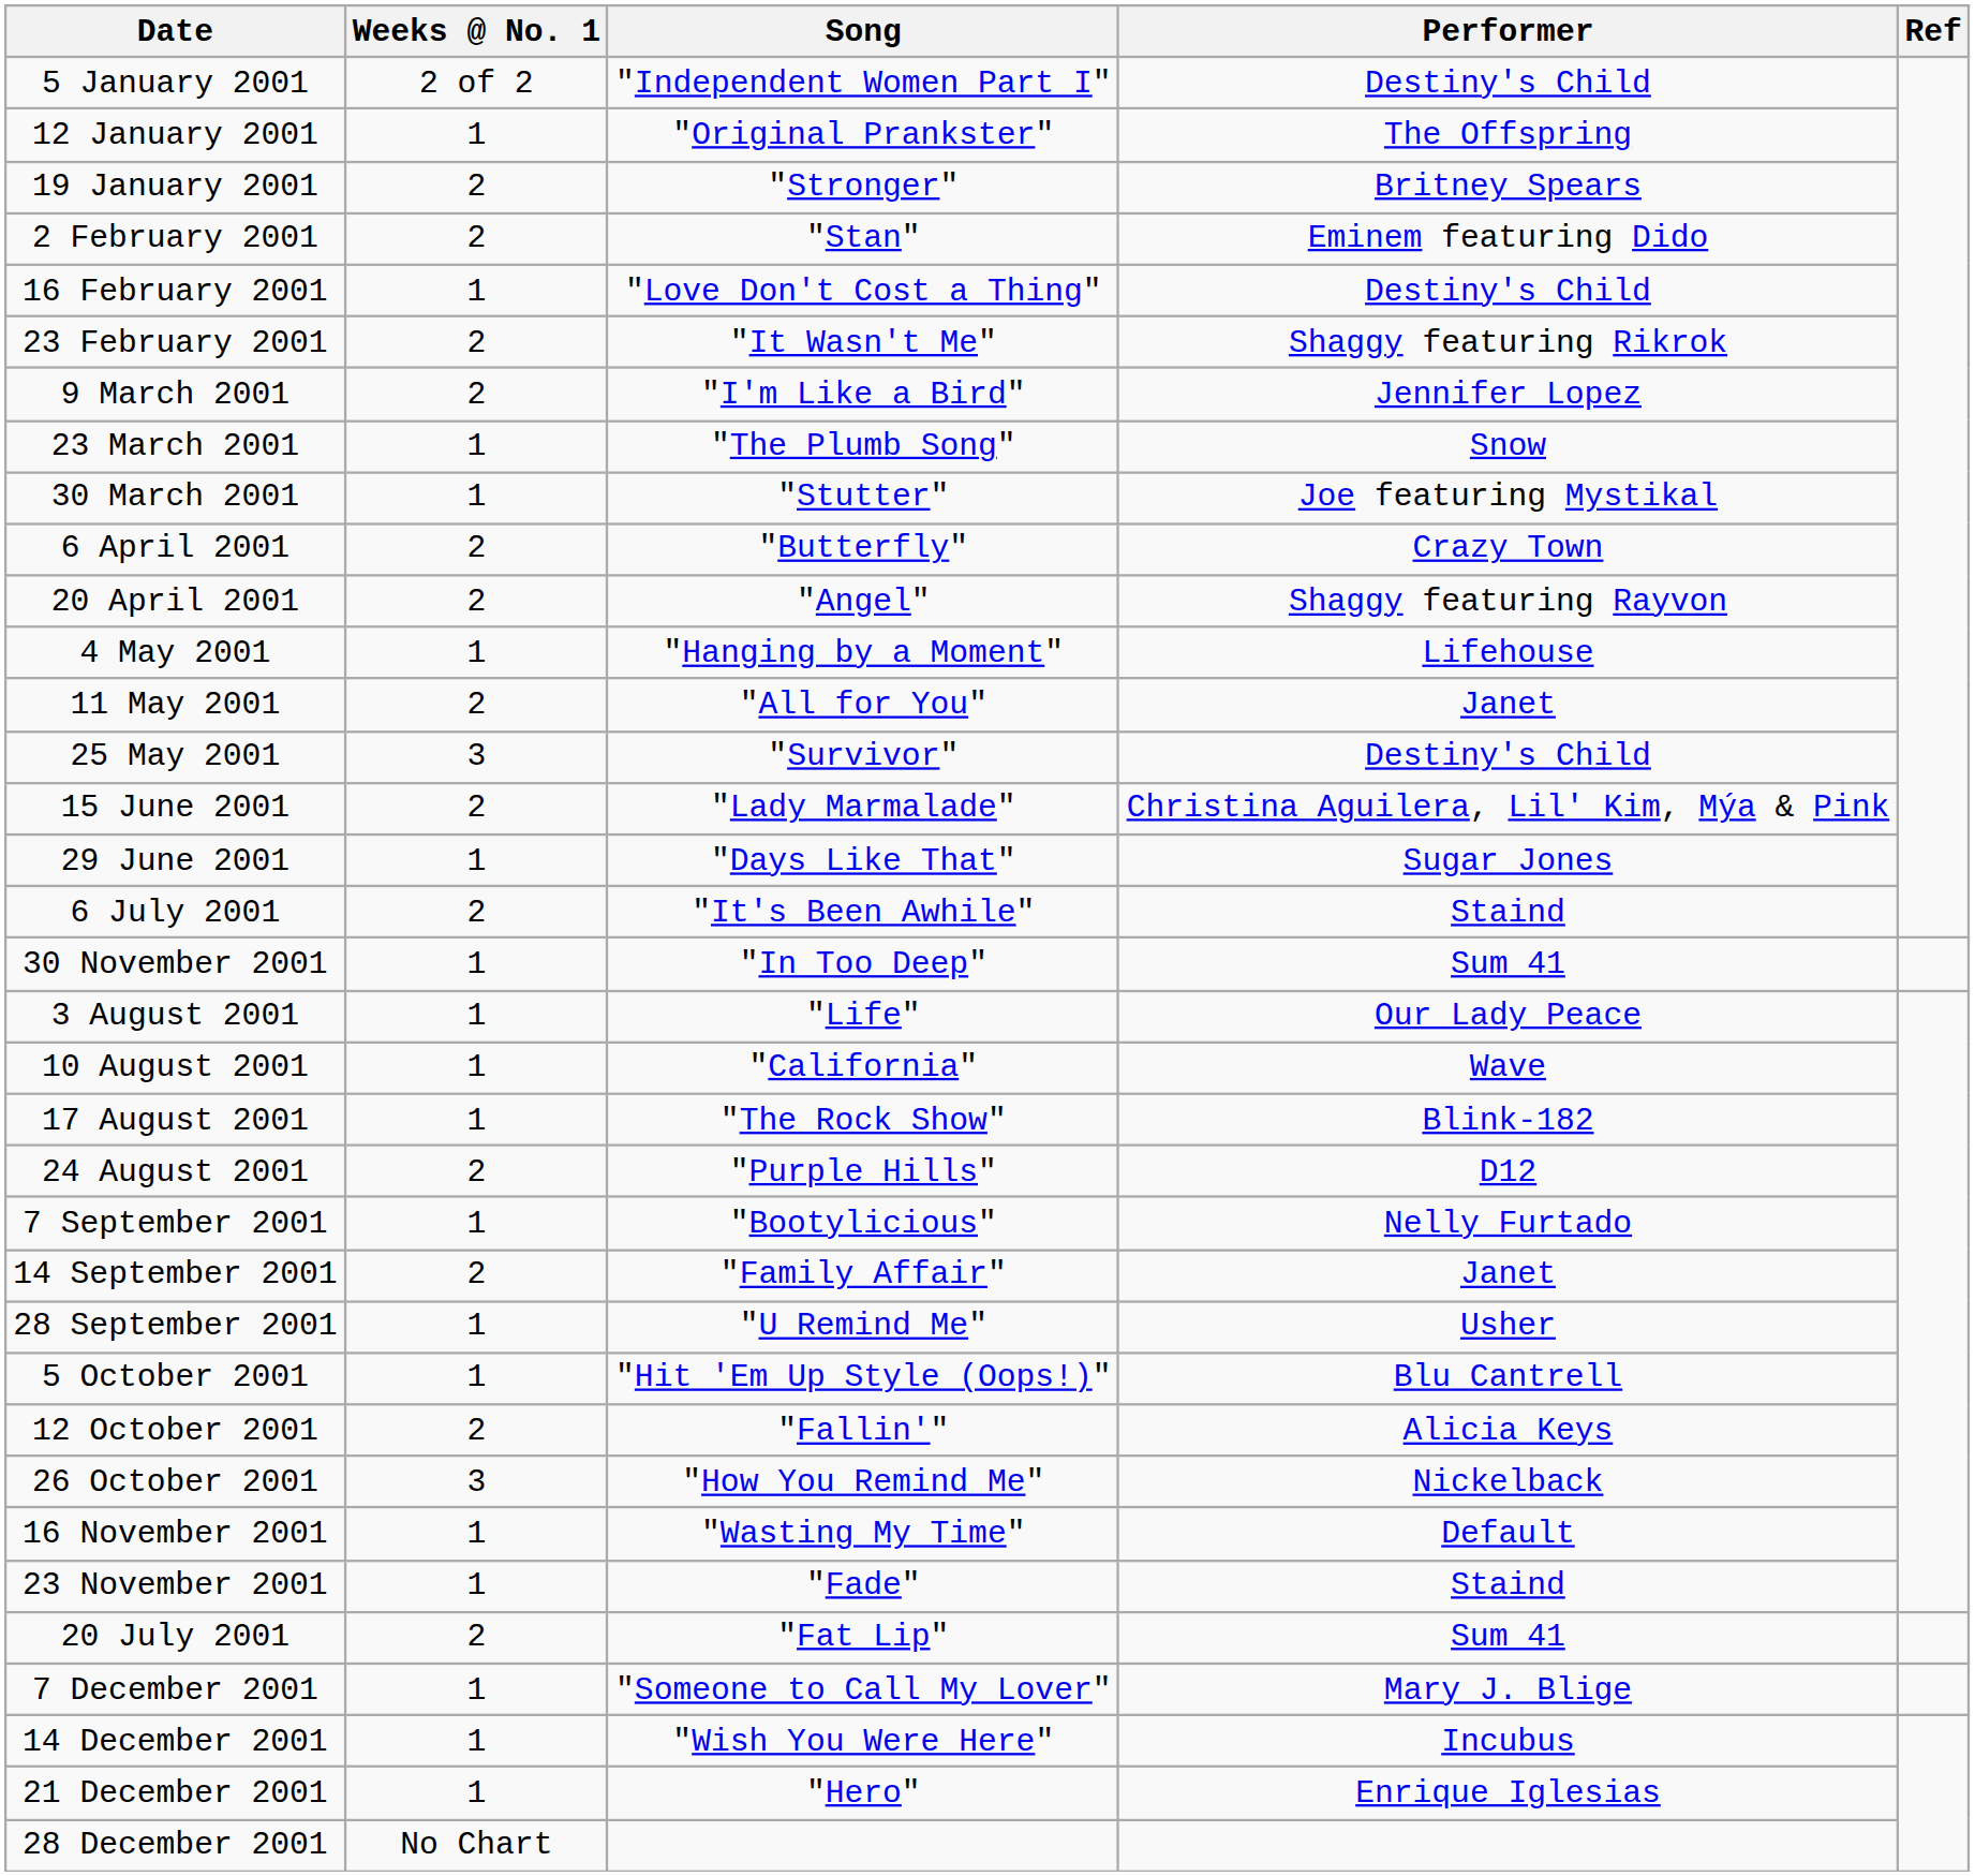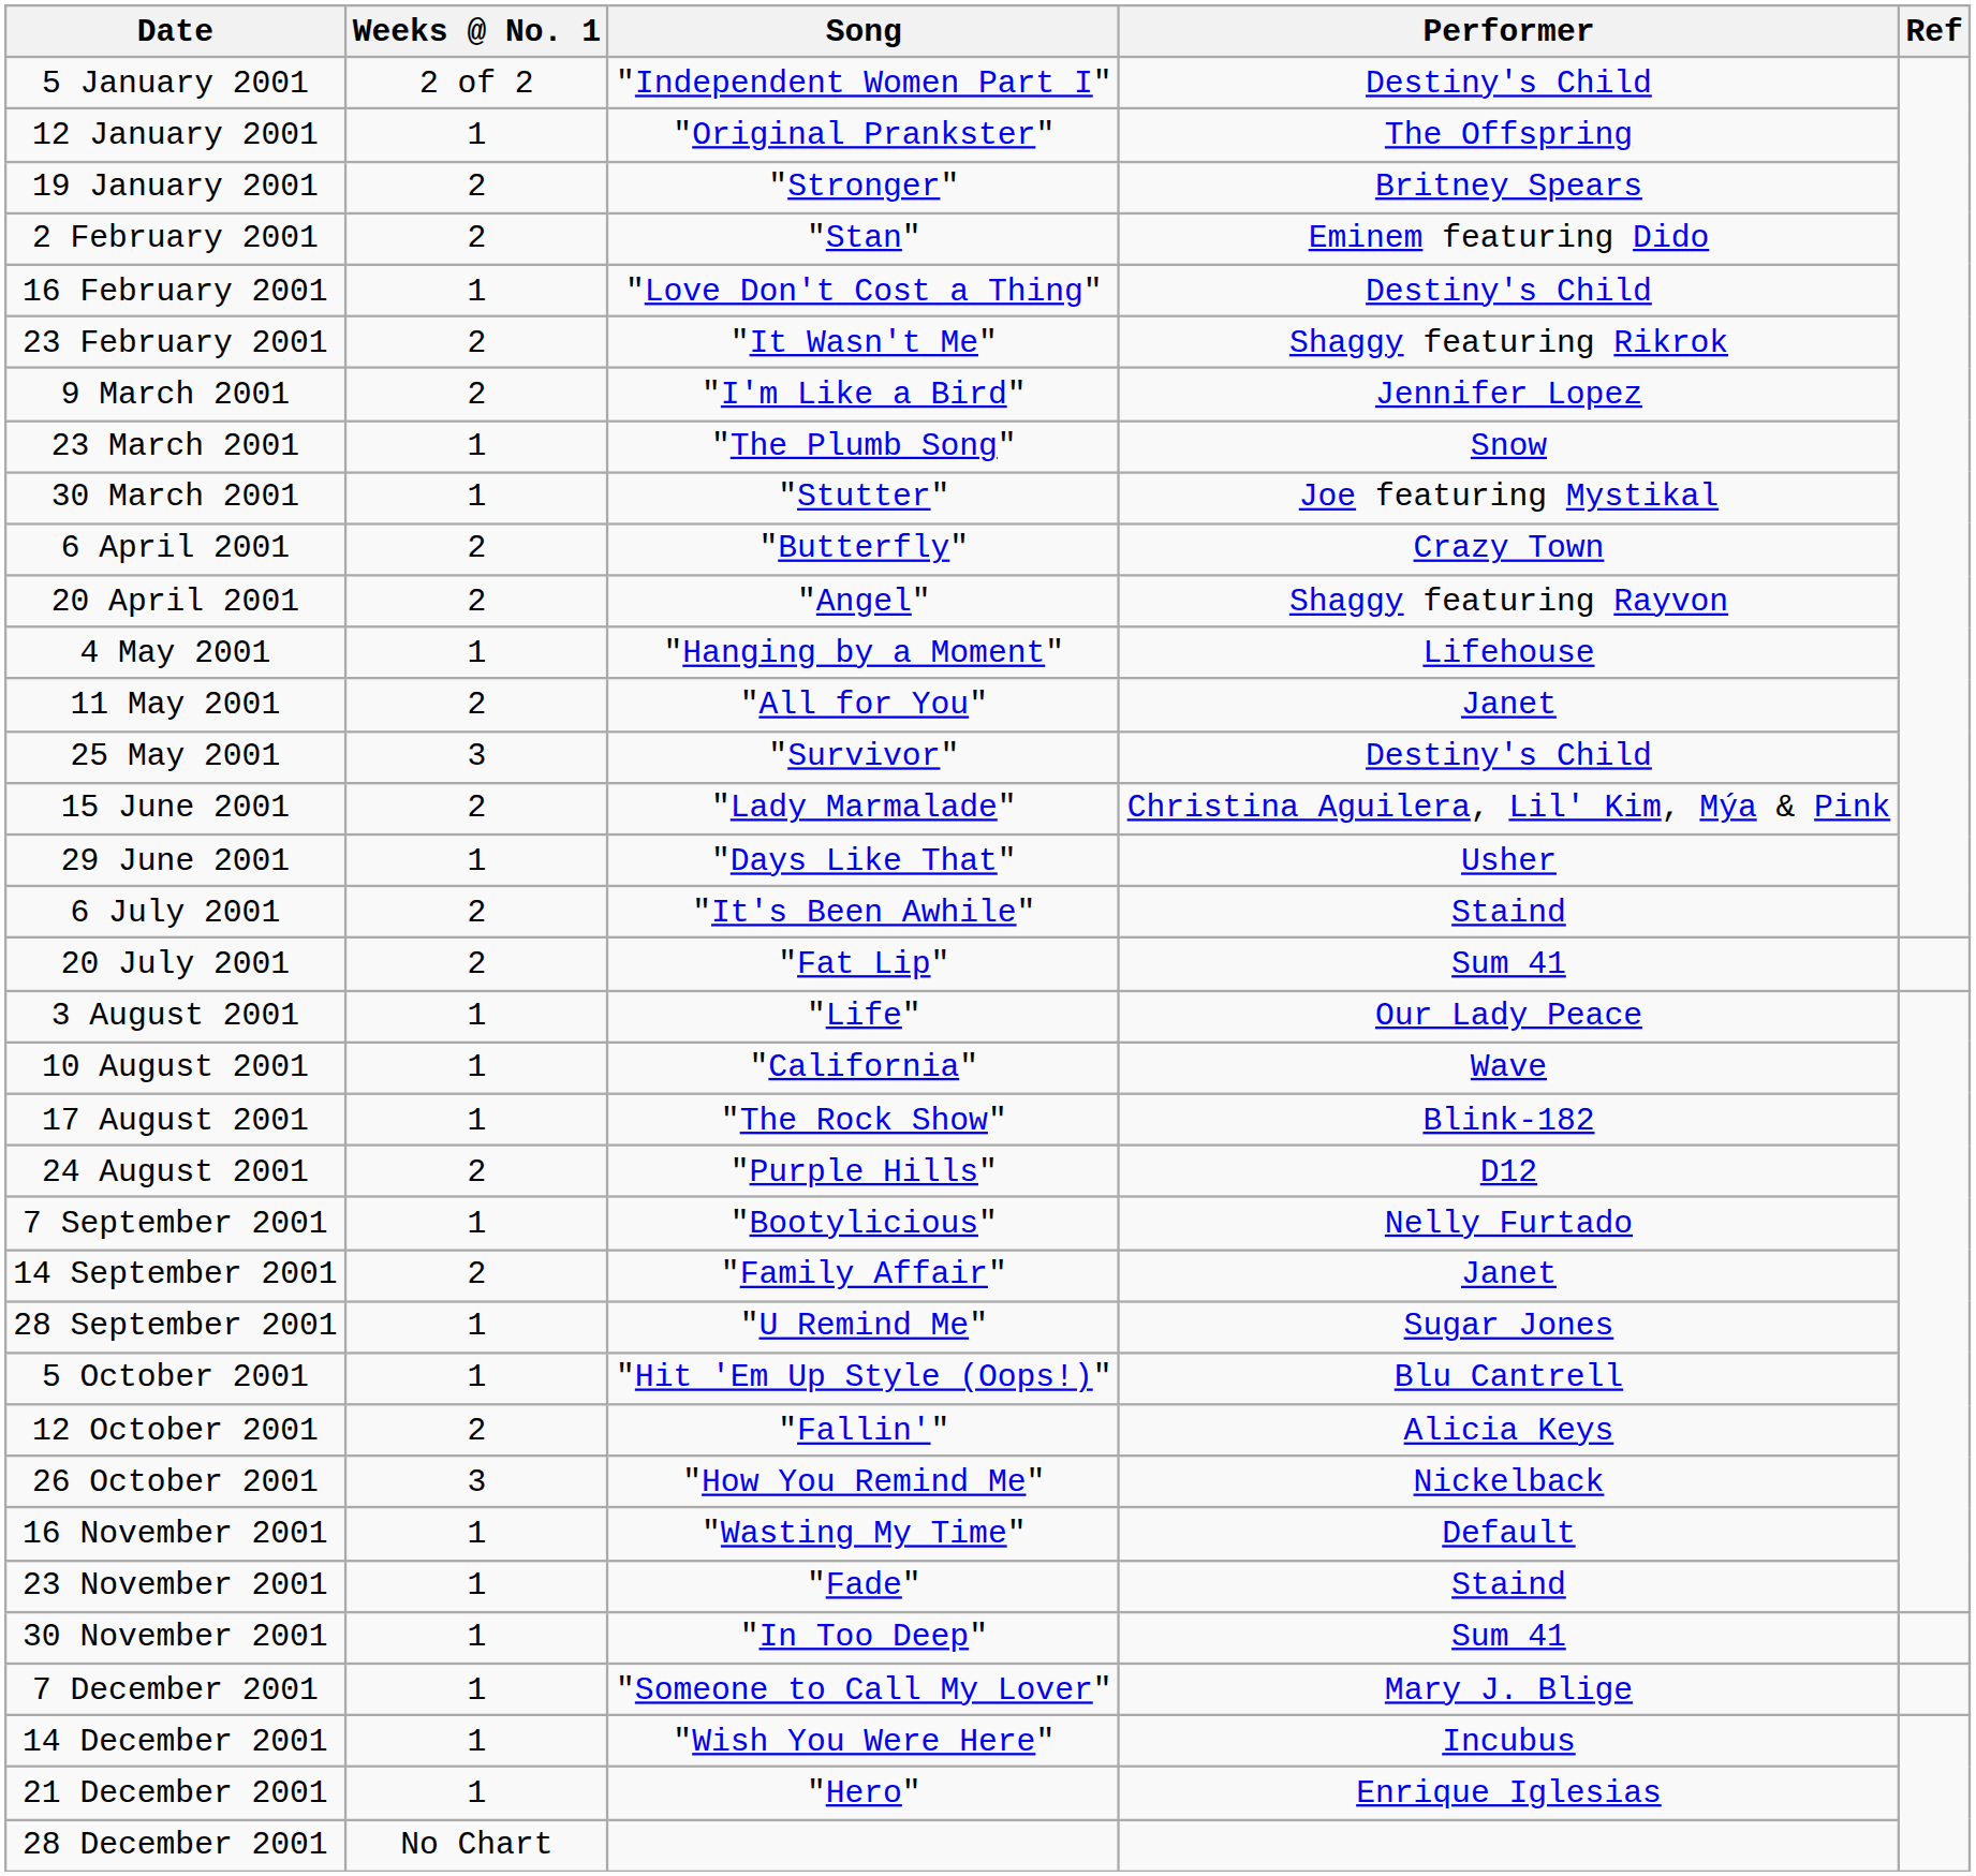 <table class="wikitable" style="text-align: center;">
 <tr>
 <th>Date</th>
 <th>Weeks @ No. 1</th>
 <th>Song</th>
 <th>Performer</th>
 <th>Ref</th>
 </tr>
 <tr>
 <td>5 January 2001</td>
 <td>2 of 2</td>
 <td>"<a href='#'>Independent Women Part I</a>"</td>
 <td><a href='#'>Destiny's Child</a></td>
 </tr>
 <tr>
 <td>12 January 2001</td>
 <td>1</td>
 <td>"<a href='#'>Original Prankster</a>"</td>
 <td><a href='#'>The Offspring</a></td>
 </tr>
 <tr>
 <td>19 January 2001</td>
 <td>2</td>
 <td>"<a href='#'>Stronger</a>"</td>
 <td><a href='#'>Britney Spears</a></td>
 </tr>
 <tr>
 <td>2 February 2001</td>
 <td>2</td>
 <td>"<a href='#'>Stan</a>"</td>
 <td><a href='#'>Eminem</a> featuring <a href='#'>Dido</a></td>
 </tr>
 <tr>
 <td>16 February 2001</td>
 <td>1</td>
 <td>"<a href='#'>Love Don't Cost a Thing</a>"</td>
 <td><a href='#'>Destiny's Child</a></td>
 </tr>
 <tr>
 <td>23 February 2001</td>
 <td>2</td>
 <td>"<a href='#'>It Wasn't Me</a>"</td>
 <td><a href='#'>Shaggy</a> featuring <a href='#'>Rikrok</a></td>
 </tr>
 <tr>
 <td>9 March 2001</td>
 <td>2</td>
 <td>"<a href='#'>I'm Like a Bird</a>"</td>
 <td><a href='#'>Jennifer Lopez</a></td>
 </tr>
 <tr>
 <td>23 March 2001</td>
 <td>1</td>
 <td>"<a href='#'>The Plumb Song</a>"</td>
 <td><a href='#'>Snow</a></td>
 </tr>
 <tr>
 <td>30 March 2001</td>
 <td>1</td>
 <td>"<a href='#'>Stutter</a>"</td>
 <td><a href='#'>Joe</a> featuring <a href='#'>Mystikal</a></td>
 </tr>
 <tr>
 <td>6 April 2001</td>
 <td>2</td>
 <td>"<a href='#'>Butterfly</a>"</td>
 <td><a href='#'>Crazy Town</a></td>
 </tr>
 <tr>
 <td>20 April 2001</td>
 <td>2</td>
 <td>"<a href='#'>Angel</a>"</td>
 <td><a href='#'>Shaggy</a> featuring <a href='#'>Rayvon</a></td>
 </tr>
 <tr>
 <td>4 May 2001</td>
 <td>1</td>
 <td>"<a href='#'>Hanging by a Moment</a>"</td>
 <td><a href='#'>Lifehouse</a></td>
 </tr>
 <tr>
 <td>11 May 2001</td>
 <td>2</td>
 <td>"<a href='#'>All for You</a>"</td>
 <td><a href='#'>Janet</a></td>
 </tr>
 <tr>
 <td>25 May 2001</td>
 <td>3</td>
 <td>"<a href='#'>Survivor</a>"</td>
 <td><a href='#'>Destiny's Child</a></td>
 </tr>
 <tr>
 <td>15 June 2001</td>
 <td>2</td>
 <td>"<a href='#'>Lady Marmalade</a>"</td>
 <td><a href='#'>Christina Aguilera</a>, <a href='#'>Lil' Kim</a>, <a href='#'>Mýa</a> & <a href='#'>Pink</a></td>
 </tr>
 <tr>
 <td>29 June 2001</td>
 <td>1</td>
 <td>"<a href='#'>Days Like That</a>"</td>
-<td><a href='#'>Sugar Jones</a></td>
+<td><a href='#'>Usher</a></td>
 </tr>
 <tr>
 <td>6 July 2001</td>
 <td>2</td>
 <td>"<a href='#'>It's Been Awhile</a>"</td>
 <td><a href='#'>Staind</a></td>
 </tr>
 <tr>
-<td>30 November 2001</td>
-<td>1</td>
-<td>"<a href='#'>In Too Deep</a>"</td>
+<td>20 July 2001</td>
+<td>2</td>
+<td>"<a href='#'>Fat Lip</a>"</td>
 <td><a href='#'>Sum 41</a></td>
 <td></td>
 </tr>
 <tr>
 <td>3 August 2001</td>
 <td>1</td>
 <td>"<a href='#'>Life</a>"</td>
 <td><a href='#'>Our Lady Peace</a></td>
 </tr>
 <tr>
 <td>10 August 2001</td>
 <td>1</td>
 <td>"<a href='#'>California</a>"</td>
 <td><a href='#'>Wave</a></td>
 </tr>
 <tr>
 <td>17 August 2001</td>
 <td>1</td>
 <td>"<a href='#'>The Rock Show</a>"</td>
 <td><a href='#'>Blink-182</a></td>
 </tr>
 <tr>
 <td>24 August 2001</td>
 <td>2</td>
 <td>"<a href='#'>Purple Hills</a>"</td>
 <td><a href='#'>D12</a></td>
 </tr>
 <tr>
 <td>7 September 2001</td>
 <td>1</td>
 <td>"<a href='#'>Bootylicious</a>"</td>
 <td><a href='#'>Nelly Furtado</a></td>
 </tr>
 <tr>
 <td>14 September 2001</td>
 <td>2</td>
 <td>"<a href='#'>Family Affair</a>"</td>
 <td><a href='#'>Janet</a></td>
 </tr>
 <tr>
 <td>28 September 2001</td>
 <td>1</td>
 <td>"<a href='#'>U Remind Me</a>"</td>
-<td><a href='#'>Usher</a></td>
+<td><a href='#'>Sugar Jones</a></td>
 </tr>
 <tr>
 <td>5 October 2001</td>
 <td>1</td>
 <td>"<a href='#'>Hit 'Em Up Style (Oops!)</a>"</td>
 <td><a href='#'>Blu Cantrell</a></td>
 </tr>
 <tr>
 <td>12 October 2001</td>
 <td>2</td>
 <td>"<a href='#'>Fallin'</a>"</td>
 <td><a href='#'>Alicia Keys</a></td>
 </tr>
 <tr>
 <td>26 October 2001</td>
 <td>3</td>
 <td>"<a href='#'>How You Remind Me</a>"</td>
 <td><a href='#'>Nickelback</a></td>
 </tr>
 <tr>
 <td>16 November 2001</td>
 <td>1</td>
 <td>"<a href='#'>Wasting My Time</a>"</td>
 <td><a href='#'>Default</a></td>
 </tr>
 <tr>
 <td>23 November 2001</td>
 <td>1</td>
 <td>"<a href='#'>Fade</a>"</td>
 <td><a href='#'>Staind</a></td>
 </tr>
 <tr>
-<td>20 July 2001</td>
-<td>2</td>
-<td>"<a href='#'>Fat Lip</a>"</td>
+<td>30 November 2001</td>
+<td>1</td>
+<td>"<a href='#'>In Too Deep</a>"</td>
 <td><a href='#'>Sum 41</a></td>
 <td></td>
 </tr>
 <tr>
 <td>7 December 2001</td>
 <td>1</td>
 <td>"<a href='#'>Someone to Call My Lover</a>"</td>
 <td><a href='#'>Mary J. Blige</a></td>
 <td></td>
 </tr>
 <tr>
 <td>14 December 2001</td>
 <td>1</td>
 <td>"<a href='#'>Wish You Were Here</a>"</td>
 <td><a href='#'>Incubus</a></td>
 </tr>
 <tr>
 <td>21 December 2001</td>
 <td>1</td>
 <td>"<a href='#'>Hero</a>"</td>
 <td><a href='#'>Enrique Iglesias</a></td>
 </tr>
 <tr>
 <td>28 December 2001</td>
 <td>No Chart</td>
 <td></td>
 <td></td>
 </tr>
 </table>
